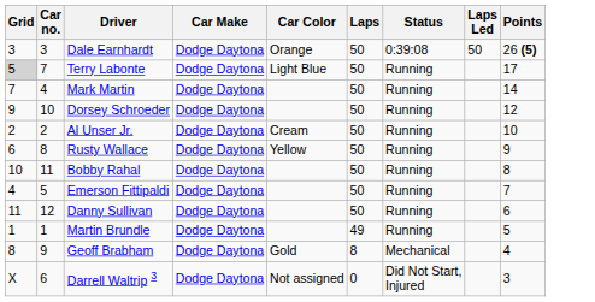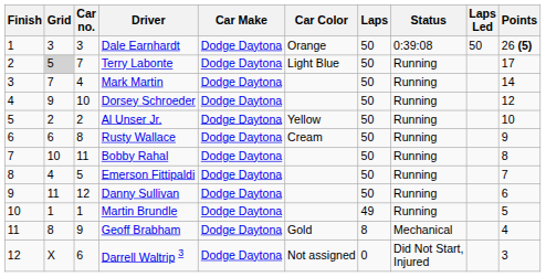 <table class="wikitable">
 <tr>
+<th>Finish</th>
 <th>Grid</th>
 <th>Car<br>no.</th>
 <th>Driver</th>
 <th>Car Make</th>
 <th>Car Color</th>
 <th>Laps</th>
 <th>Status</th>
 <th>Laps<br>Led</th>
 <th>Points</th>
 </tr>
 <tr>
+<td>1</td>
 <td>3</td>
 <td>3</td>
 <td> <a href='#'>Dale Earnhardt</a></td>
 <td><a href='#'>Dodge Daytona</a></td>
 <td><div> Orange</div></td>
 <td>50</td>
 <td>0:39:08</td>
 <td>50</td>
 <td>26 <strong>(5)</strong></td>
 </tr>
 <tr>
+<td>2</td>
 <td style="background: lightgrey;">5</td>
 <td>7</td>
 <td> <a href='#'>Terry Labonte</a></td>
 <td><a href='#'>Dodge Daytona</a></td>
 <td><div> Light Blue</div></td>
 <td>50</td>
 <td>Running</td>
 <td></td>
 <td>17</td>
 </tr>
 <tr>
+<td>3</td>
 <td>7</td>
 <td>4</td>
 <td> <a href='#'>Mark Martin</a></td>
 <td><a href='#'>Dodge Daytona</a></td>
 <td><div> </div></td>
 <td>50</td>
 <td>Running</td>
 <td></td>
 <td>14</td>
 </tr>
 <tr>
+<td>4</td>
 <td>9</td>
 <td>10</td>
 <td> <a href='#'>Dorsey Schroeder</a></td>
 <td><a href='#'>Dodge Daytona</a></td>
 <td><div> </div></td>
 <td>50</td>
 <td>Running</td>
 <td></td>
 <td>12</td>
 </tr>
 <tr>
+<td>5</td>
 <td>2</td>
 <td>2</td>
 <td> <a href='#'>Al Unser Jr.</a></td>
 <td><a href='#'>Dodge Daytona</a></td>
-<td><div> Cream</div></td>
+<td><div> Yellow</div></td>
 <td>50</td>
 <td>Running</td>
 <td></td>
 <td>10</td>
 </tr>
 <tr>
 <td>6</td>
+<td>6</td>
 <td>8</td>
 <td> <a href='#'>Rusty Wallace</a></td>
 <td><a href='#'>Dodge Daytona</a></td>
-<td><div> Yellow</div></td>
+<td><div> Cream</div></td>
 <td>50</td>
 <td>Running</td>
 <td></td>
 <td>9</td>
 </tr>
 <tr>
+<td>7</td>
 <td>10</td>
 <td>11</td>
 <td> <a href='#'>Bobby Rahal</a></td>
 <td><a href='#'>Dodge Daytona</a></td>
 <td><div> </div></td>
 <td>50</td>
 <td>Running</td>
 <td></td>
 <td>8</td>
 </tr>
 <tr>
+<td>8</td>
 <td>4</td>
 <td>5</td>
 <td> <a href='#'>Emerson Fittipaldi</a></td>
 <td><a href='#'>Dodge Daytona</a></td>
 <td><div> </div></td>
 <td>50</td>
 <td>Running</td>
 <td></td>
 <td>7</td>
 </tr>
 <tr>
+<td>9</td>
 <td>11</td>
 <td>12</td>
 <td> <a href='#'>Danny Sullivan</a></td>
 <td><a href='#'>Dodge Daytona</a></td>
 <td><div> </div></td>
 <td>50</td>
 <td>Running</td>
 <td></td>
 <td>6</td>
 </tr>
 <tr>
+<td>10</td>
 <td>1</td>
 <td>1</td>
 <td> <a href='#'>Martin Brundle</a></td>
 <td><a href='#'>Dodge Daytona</a></td>
 <td><div> </div></td>
 <td>49</td>
 <td>Running</td>
 <td></td>
 <td>5</td>
 </tr>
 <tr>
+<td>11</td>
 <td>8</td>
 <td>9</td>
 <td> <a href='#'>Geoff Brabham</a></td>
 <td><a href='#'>Dodge Daytona</a></td>
 <td><div> Gold</div></td>
 <td>8</td>
 <td>Mechanical</td>
 <td></td>
 <td>4</td>
 </tr>
 <tr>
+<td>12</td>
 <td>X</td>
 <td>6</td>
 <td> <a href='#'>Darrell Waltrip</a> <sup><a href='#'>3</a></sup></td>
 <td><a href='#'>Dodge Daytona</a></td>
 <td>Not assigned</td>
 <td>0</td>
 <td>Did Not Start,<br>Injured</td>
 <td></td>
 <td>3</td>
 </tr>
 </table>
